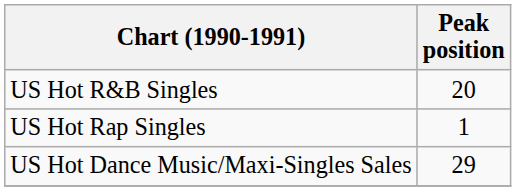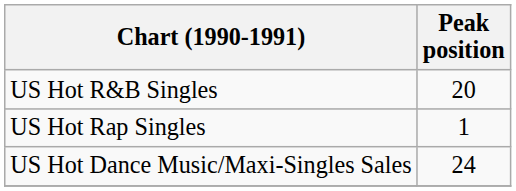 <table class="wikitable">
 <tr>
 <th>Chart (1990-1991)</th>
 <th>Peak<br>position</th>
 </tr>
 <tr>
 <td>US Hot R&B Singles</td>
 <td align="center">20</td>
 </tr>
 <tr>
 <td>US Hot Rap Singles</td>
 <td align="center">1</td>
 </tr>
 <tr>
 <td>US Hot Dance Music/Maxi-Singles Sales</td>
-<td align="center">29</td>
+<td align="center">24</td>
 </tr>
 <tr>
 </tr>
 </table>
